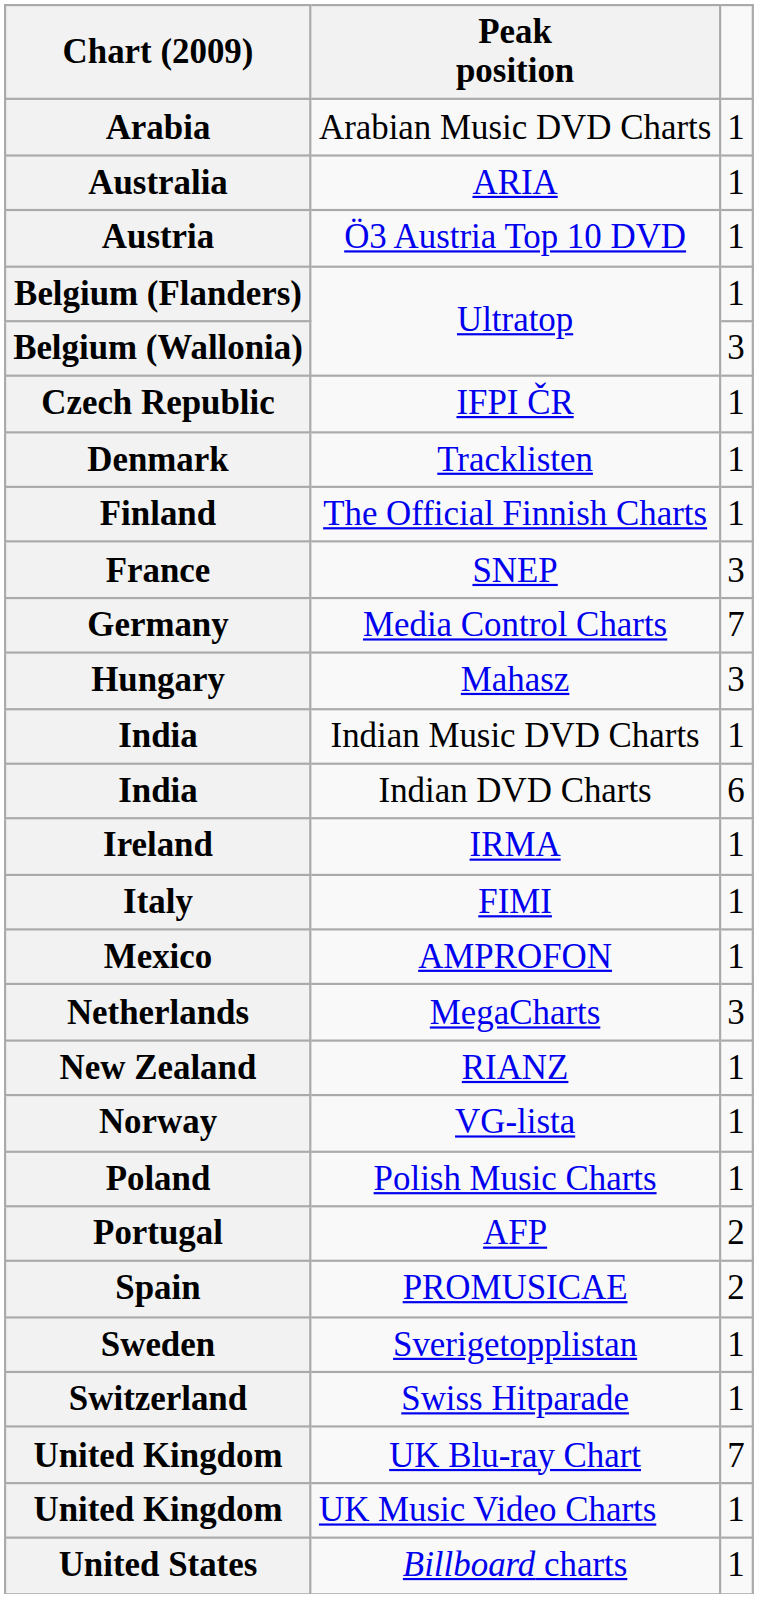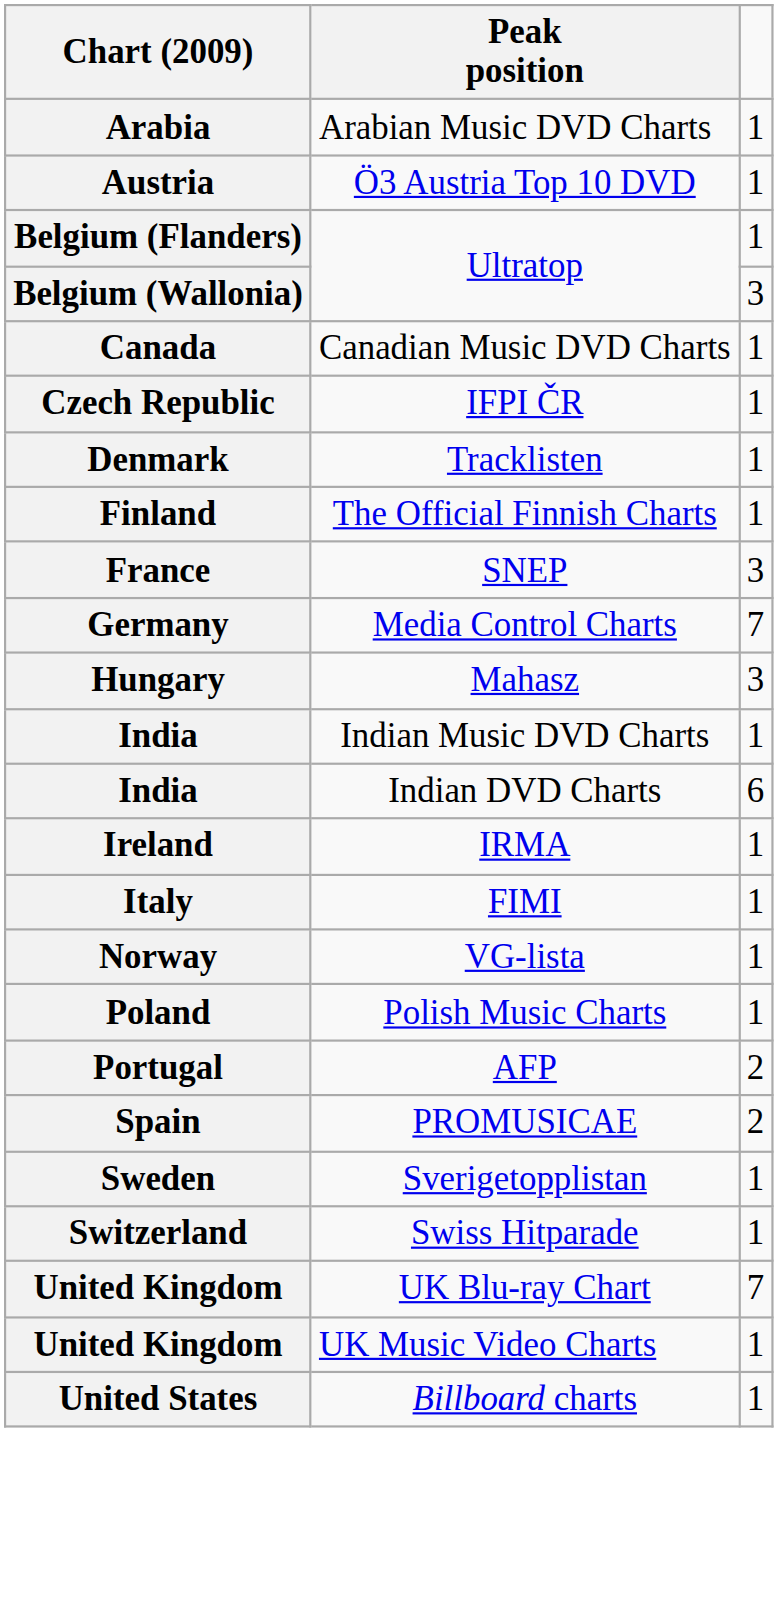 <table class="wikitable sortable plainrowheaders">
 <tr>
 <th>Chart (2009)</th>
 <th>Peak<br>position</th>
 </tr>
 <tr>
 <th scope="row">Arabia</th>
 <td>Arabian Music DVD Charts</td>
-<td align="center">1</td>
-</tr>
-<tr>
-<th scope="row">Australia</th>
-<td align="center"><a href='#'>ARIA</a></td>
 <td align="center">1</td>
 </tr>
 <tr>
 <th scope="row">Austria</th>
 <td align="center"><a href='#'>Ö3 Austria Top 10 DVD</a></td>
 <td align="center">1</td>
 </tr>
 <tr>
 <th scope="row">Belgium (Flanders)</th>
 <td align="center" rowspan=2><a href='#'>Ultratop</a></td>
 <td align="center">1</td>
 </tr>
 <tr>
 <th scope="row">Belgium (Wallonia)</th>
 <td align="center">3</td>
+</tr>
+<tr>
+<th scope="row">Canada</th>
+<td align="center">Canadian Music DVD Charts</td>
+<td align="center">1</td>
 </tr>
 <tr>
 <th scope="row">Czech Republic</th>
 <td align="center"><a href='#'>IFPI ČR</a></td>
 <td align="center">1</td>
 </tr>
 <tr>
 <th scope="row">Denmark</th>
 <td align="center"><a href='#'>Tracklisten</a></td>
 <td align="center">1</td>
 </tr>
 <tr>
 <th scope="row">Finland</th>
 <td align="center"><a href='#'>The Official Finnish Charts</a></td>
 <td align="center">1</td>
 </tr>
 <tr>
 <th scope="row">France</th>
 <td align="center"><a href='#'>SNEP</a></td>
 <td align="center">3</td>
 </tr>
 <tr>
 <th scope="row">Germany</th>
 <td align="center"><a href='#'>Media Control Charts</a></td>
 <td align="center">7</td>
 </tr>
 <tr>
 <th scope="row">Hungary</th>
 <td align="center"><a href='#'>Mahasz</a></td>
 <td align="center">3</td>
 </tr>
 <tr>
 <th scope="row">India</th>
 <td align="center">Indian Music DVD Charts</td>
 <td align="center">1</td>
 </tr>
 <tr>
 <th scope="row">India</th>
 <td align="center">Indian DVD Charts</td>
 <td align="center">6</td>
 </tr>
 <tr>
 <th scope="row">Ireland</th>
 <td align="center"><a href='#'>IRMA</a></td>
 <td align="center">1</td>
 </tr>
 <tr>
 <th scope="row">Italy</th>
 <td align="center"><a href='#'>FIMI</a></td>
 <td align="center">1</td>
 </tr>
 <tr>
-<th scope="row">Mexico</th>
-<td align="center"><a href='#'>AMPROFON</a></td>
-<td align="center">1</td>
-</tr>
-<tr>
-<th scope="row">Netherlands</th>
-<td align="center"><a href='#'>MegaCharts</a></td>
-<td align="center">3</td>
-</tr>
-<tr>
-<th scope="row">New Zealand</th>
-<td align="center"><a href='#'>RIANZ</a></td>
-<td align="center">1</td>
-</tr>
-<tr>
 <th scope="row">Norway</th>
 <td align="center"><a href='#'>VG-lista</a></td>
 <td align="center">1</td>
 </tr>
 <tr>
 <th scope="row">Poland</th>
 <td align="center"><a href='#'>Polish Music Charts</a></td>
 <td align="center">1</td>
 </tr>
 <tr>
 <th scope="row">Portugal</th>
 <td align="center"><a href='#'>AFP</a></td>
 <td align="center">2</td>
 </tr>
 <tr>
 <th scope="row">Spain</th>
 <td align="center"><a href='#'>PROMUSICAE</a></td>
 <td align="center">2</td>
 </tr>
 <tr>
 <th scope="row">Sweden</th>
 <td align="center"><a href='#'>Sverigetopplistan</a></td>
 <td align="center">1</td>
 </tr>
 <tr>
 <th scope="row">Switzerland</th>
 <td align="center"><a href='#'>Swiss Hitparade</a></td>
 <td align="center">1</td>
 </tr>
 <tr>
 <th scope="row">United Kingdom</th>
 <td style="text-align:center;"><a href='#'>UK Blu-ray Chart</a></td>
 <td style="text-align:center;">7</td>
 </tr>
 <tr>
 <th scope="row">United Kingdom</th>
 <td><a href='#'>UK Music Video Charts</a></td>
 <td align="center">1</td>
 </tr>
 <tr>
 <th scope="row">United States</th>
 <td align="center"><a href='#'><em>Billboard</em> charts</a></td>
 <td align="center">1</td>
 </tr>
 </table>
